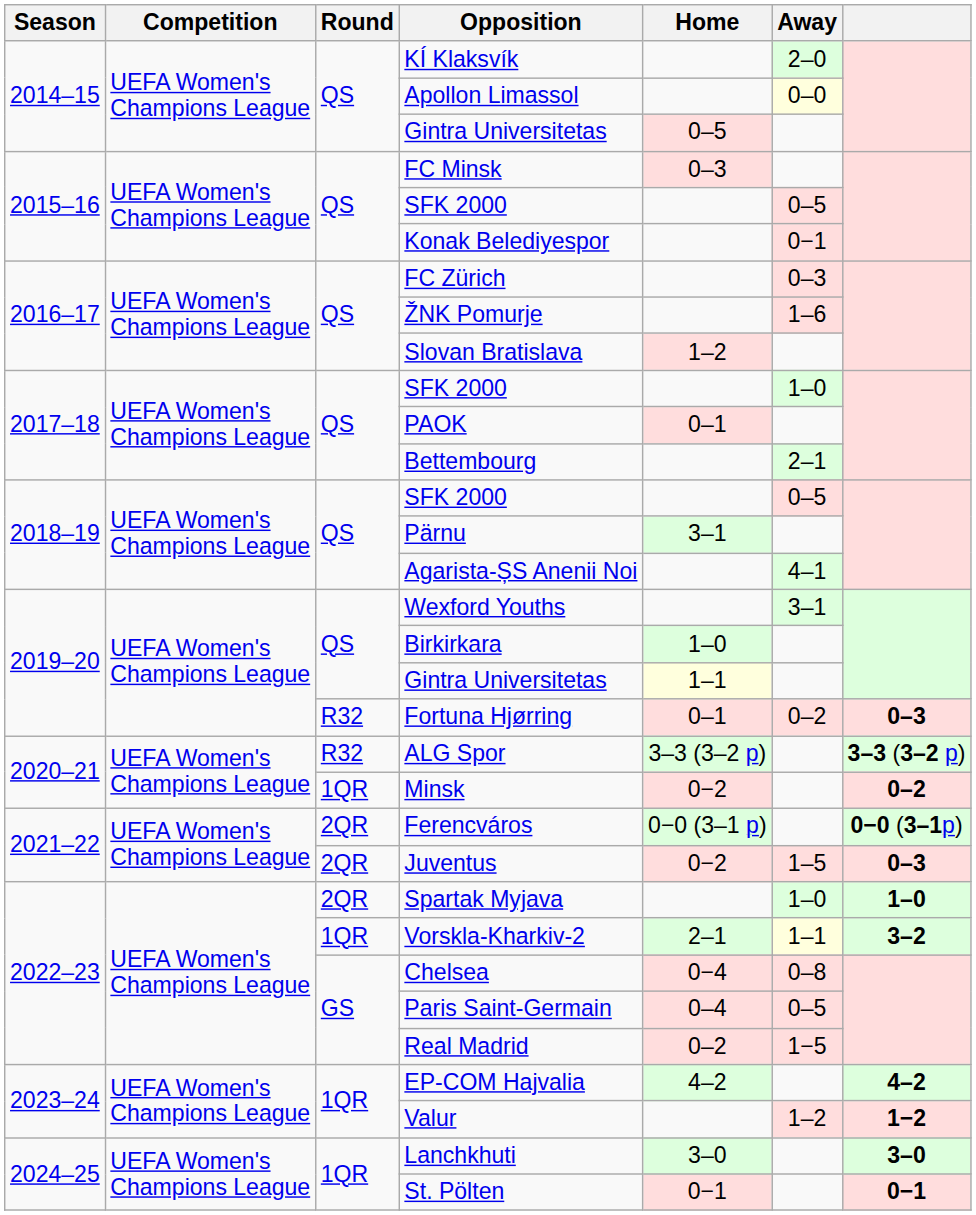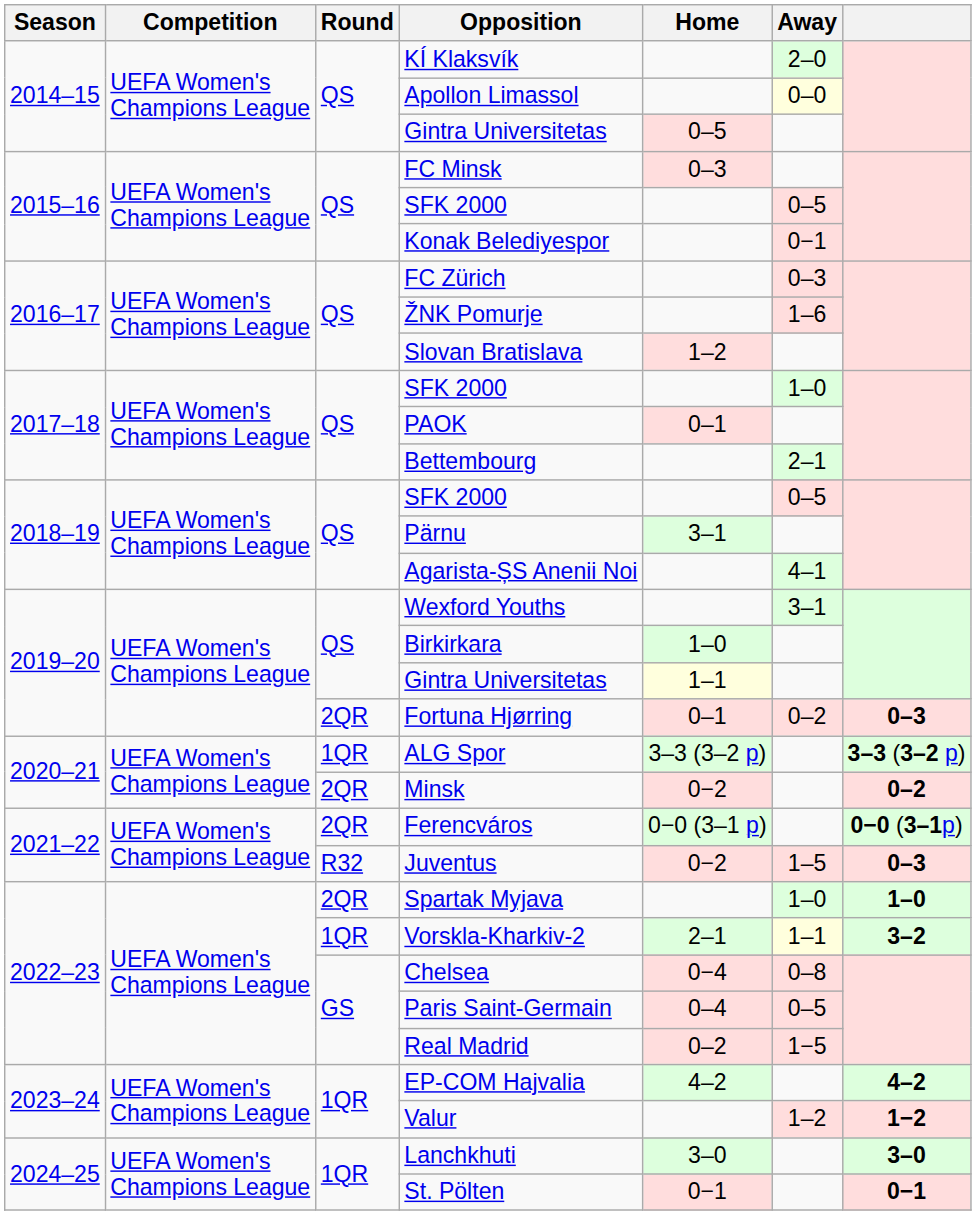 <table class="wikitable">
 <tr>
 <th>Season</th>
 <th>Competition</th>
 <th>Round</th>
 <th>Opposition</th>
 <th>Home</th>
 <th>Away</th>
 <th><a href='#'></a></th>
 </tr>
 <tr>
 <td rowspan=3><a href='#'>2014–15</a></td>
 <td rowspan=3><a href='#'>UEFA Women's<br>Champions League</a></td>
 <td rowspan=3><a href='#'>QS</a></td>
 <td> <a href='#'>KÍ Klaksvík</a></td>
 <td></td>
 <td style="text-align:center; background:#dfd;">2–0</td>
 <td rowspan=3 style="text-align:center; background:#fdd;"></td>
 </tr>
 <tr>
 <td> <a href='#'>Apollon Limassol</a></td>
 <td></td>
 <td style="text-align:center; background:#ffd;">0–0</td>
 </tr>
 <tr>
 <td> <a href='#'>Gintra Universitetas</a></td>
 <td style="text-align:center; background:#fdd;">0–5</td>
 <td></td>
 </tr>
 <tr>
 <td rowspan=3><a href='#'>2015–16</a></td>
 <td rowspan=3><a href='#'>UEFA Women's<br>Champions League</a></td>
 <td rowspan=3><a href='#'>QS</a></td>
 <td> <a href='#'>FC Minsk</a></td>
 <td style="text-align:center; background:#fdd;">0–3</td>
 <td></td>
 <td rowspan=3 style="text-align:center; background:#fdd;"></td>
 </tr>
 <tr>
 <td> <a href='#'>SFK 2000</a></td>
 <td></td>
 <td style="text-align:center; background:#fdd;">0–5</td>
 </tr>
 <tr>
 <td> <a href='#'>Konak Belediyespor</a></td>
 <td></td>
 <td style="text-align:center; background:#fdd;">0−1</td>
 </tr>
 <tr>
 <td rowspan=3><a href='#'>2016–17</a></td>
 <td rowspan=3><a href='#'>UEFA Women's<br>Champions League</a></td>
 <td rowspan=3><a href='#'>QS</a></td>
 <td> <a href='#'>FC Zürich</a></td>
 <td></td>
 <td style="text-align:center; background:#fdd;">0–3</td>
 <td rowspan=3 style="text-align:center; background:#fdd;"></td>
 </tr>
 <tr>
 <td> <a href='#'>ŽNK Pomurje</a></td>
 <td></td>
 <td style="text-align:center; background:#fdd;">1–6</td>
 </tr>
 <tr>
 <td> <a href='#'>Slovan Bratislava</a></td>
 <td style="text-align:center; background:#fdd;">1–2</td>
 <td></td>
 </tr>
 <tr>
 <td rowspan=3><a href='#'>2017–18</a></td>
 <td rowspan=3><a href='#'>UEFA Women's<br>Champions League</a></td>
 <td rowspan=3><a href='#'>QS</a></td>
 <td> <a href='#'>SFK 2000</a></td>
 <td></td>
 <td style="text-align:center; background:#dfd;">1–0</td>
 <td rowspan=3 style="text-align:center; background:#fdd;"></td>
 </tr>
 <tr>
 <td> <a href='#'>PAOK</a></td>
 <td style="text-align:center; background:#fdd;">0–1</td>
 <td></td>
 </tr>
 <tr>
 <td> <a href='#'>Bettembourg</a></td>
 <td></td>
 <td style="text-align:center; background:#dfd;">2–1</td>
 </tr>
 <tr>
 <td rowspan=3><a href='#'>2018–19</a></td>
 <td rowspan=3><a href='#'>UEFA Women's<br>Champions League</a></td>
 <td rowspan=3><a href='#'>QS</a></td>
 <td> <a href='#'>SFK 2000</a></td>
 <td></td>
 <td style="text-align:center; background:#fdd;">0–5</td>
 <td rowspan=3 style="text-align:center; background:#fdd;"></td>
 </tr>
 <tr>
 <td> <a href='#'>Pärnu</a></td>
 <td style="text-align:center; background:#dfd;">3–1</td>
 <td></td>
 </tr>
 <tr>
 <td> <a href='#'>Agarista-ȘS Anenii Noi</a></td>
 <td></td>
 <td style="text-align:center; background:#dfd;">4–1</td>
 </tr>
 <tr>
 <td rowspan=4><a href='#'>2019–20</a></td>
 <td rowspan=4><a href='#'>UEFA Women's<br>Champions League</a></td>
 <td rowspan=3><a href='#'>QS</a></td>
 <td> <a href='#'>Wexford Youths</a></td>
 <td></td>
 <td style="text-align:center; background:#dfd;">3–1</td>
 <td rowspan=3 style="text-align:center; background:#dfd;"></td>
 </tr>
 <tr>
 <td> <a href='#'>Birkirkara</a></td>
 <td style="text-align:center; background:#dfd;">1–0</td>
 <td></td>
 </tr>
 <tr>
 <td> <a href='#'>Gintra Universitetas</a></td>
 <td style="text-align:center; background:#ffd;">1–1</td>
 <td></td>
 </tr>
 <tr>
-<td><a href='#'>R32</a></td>
+<td><a href='#'>2QR</a></td>
 <td> <a href='#'>Fortuna Hjørring</a></td>
 <td style="text-align:center; background:#fdd;">0–1</td>
 <td style="text-align:center; background:#fdd;">0–2</td>
 <td style="text-align:center; background:#fdd;"><strong>0–3</strong></td>
 </tr>
 <tr>
 <td rowspan=2><a href='#'>2020–21</a></td>
 <td rowspan=2><a href='#'>UEFA Women's<br>Champions League</a></td>
-<td><a href='#'>R32</a></td>
+<td><a href='#'>1QR</a></td>
 <td> <a href='#'>ALG Spor</a></td>
 <td style="text-align:center; background:#dfd;">3–3 (3–2 <a href='#'>p</a>)</td>
 <td></td>
 <td style="text-align:center; background:#dfd;"><strong>3–3</strong> (<strong>3–2</strong> <a href='#'>p</a>)</td>
 </tr>
 <tr>
-<td><a href='#'>1QR</a></td>
+<td><a href='#'>2QR</a></td>
 <td> <a href='#'>Minsk</a></td>
 <td style="text-align:center; background:#fdd;">0−2</td>
 <td></td>
 <td style="text-align:center; background:#fdd;"><strong>0–2</strong></td>
 </tr>
 <tr>
 <td rowspan=2><a href='#'>2021–22</a></td>
 <td rowspan=2><a href='#'>UEFA Women's<br>Champions League</a></td>
 <td><a href='#'>2QR</a></td>
 <td> <a href='#'>Ferencváros</a></td>
 <td style="text-align:center; background:#dfd;">0−0 (3–1 <a href='#'>p</a>)</td>
 <td></td>
 <td style="text-align:center; background:#dfd;"><strong>0−0</strong> (<strong>3–1</strong><a href='#'>p</a>)</td>
 </tr>
 <tr>
-<td><a href='#'>2QR</a></td>
+<td><a href='#'>R32</a></td>
 <td> <a href='#'>Juventus</a></td>
 <td style="text-align:center; background:#fdd;">0−2</td>
 <td style="text-align:center; background:#fdd;">1–5</td>
 <td style="text-align:center; background:#fdd;"><strong>0–3</strong></td>
 </tr>
 <tr>
 <td rowspan=5><a href='#'>2022–23</a></td>
 <td rowspan=5><a href='#'>UEFA Women's<br>Champions League</a></td>
 <td><a href='#'>2QR</a></td>
 <td> <a href='#'>Spartak Myjava</a></td>
 <td></td>
 <td style="text-align:center; background:#dfd;">1–0</td>
 <td style="text-align:center; background:#dfd;"><strong>1–0</strong></td>
 </tr>
 <tr>
 <td><a href='#'>1QR</a></td>
 <td> <a href='#'>Vorskla-Kharkiv-2</a></td>
 <td style="text-align:center; background:#dfd;">2–1</td>
 <td style="text-align:center; background:#ffd;">1–1</td>
 <td style="text-align:center; background:#dfd;"><strong>3–2</strong></td>
 </tr>
 <tr>
 <td rowspan="3"><a href='#'>GS</a></td>
 <td> <a href='#'>Chelsea</a></td>
 <td style="text-align:center; background:#fdd;">0−4</td>
 <td style="text-align:center; background:#fdd;">0–8</td>
 <td rowspan=3 style="text-align:center; background:#fdd;"></td>
 </tr>
 <tr>
 <td> <a href='#'>Paris Saint-Germain</a></td>
 <td style="text-align:center; background:#fdd;">0–4</td>
 <td style="text-align:center; background:#fdd;">0–5</td>
 </tr>
 <tr>
 <td> <a href='#'>Real Madrid</a></td>
 <td style="text-align:center; background:#fdd;">0–2</td>
 <td style="text-align:center; background:#fdd;">1−5</td>
 </tr>
 <tr>
 <td rowspan="2"><a href='#'>2023–24</a></td>
 <td rowspan="2"><a href='#'>UEFA Women's<br>Champions League</a></td>
 <td rowspan="2"><a href='#'>1QR</a></td>
 <td> <a href='#'>EP-COM Hajvalia</a></td>
 <td style="text-align:center; background:#dfd;">4–2</td>
 <td></td>
 <td style="text-align:center; background:#dfd;"><strong>4–2</strong></td>
 </tr>
 <tr>
 <td> <a href='#'>Valur</a></td>
 <td></td>
 <td style="text-align:center; background:#fdd;">1–2</td>
 <td style="text-align:center; background:#fdd;"><strong>1−2</strong></td>
 </tr>
 <tr>
 <td rowspan="2"><a href='#'>2024–25</a></td>
 <td rowspan="2"><a href='#'>UEFA Women's<br>Champions League</a></td>
 <td rowspan="2"><a href='#'>1QR</a></td>
 <td> <a href='#'>Lanchkhuti</a></td>
 <td style="text-align:center; background:#dfd;">3–0</td>
 <td></td>
 <td style="text-align:center; background:#dfd;"><strong>3–0</strong></td>
 </tr>
 <tr>
 <td> <a href='#'>St. Pölten</a></td>
 <td style="text-align:center; background:#fdd;">0−1</td>
 <td></td>
 <td style="text-align:center; background:#fdd;"><strong>0−1</strong></td>
 </tr>
 </table>
